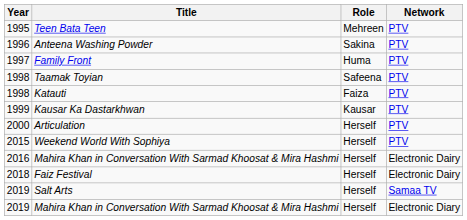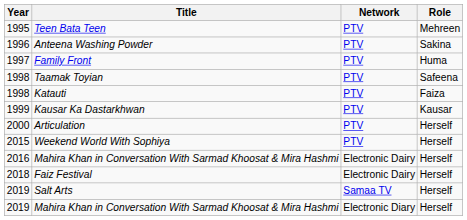 <table class="wikitable sortable plainrowheaders">
 <tr style="text-align:center;">
 <th scope="col">Year</th>
 <th scope="col">Title</th>
+<th scope="col">Network</th>
 <th scope="col">Role</th>
-<th scope="col">Network</th>
 </tr>
 <tr>
 <td>1995</td>
 <td><em><a href='#'>Teen Bata Teen</a></em></td>
+<td><a href='#'>PTV</a></td>
 <td>Mehreen</td>
-<td><a href='#'>PTV</a></td>
 </tr>
 <tr>
 <td>1996</td>
 <td><em>Anteena Washing Powder</em></td>
+<td><a href='#'>PTV</a></td>
 <td>Sakina</td>
-<td><a href='#'>PTV</a></td>
 </tr>
 <tr>
 <td>1997</td>
 <td><em><a href='#'>Family Front</a></em></td>
+<td><a href='#'>PTV</a></td>
 <td>Huma</td>
-<td><a href='#'>PTV</a></td>
 </tr>
 <tr>
 <td>1998</td>
 <td><em>Taamak Toyian</em></td>
+<td><a href='#'>PTV</a></td>
 <td>Safeena</td>
-<td><a href='#'>PTV</a></td>
 </tr>
 <tr>
 <td>1998</td>
 <td><em>Katauti</em></td>
+<td><a href='#'>PTV</a></td>
 <td>Faiza</td>
-<td><a href='#'>PTV</a></td>
 </tr>
 <tr>
 <td>1999</td>
 <td><em>Kausar Ka Dastarkhwan</em></td>
+<td><a href='#'>PTV</a></td>
 <td>Kausar</td>
-<td><a href='#'>PTV</a></td>
 </tr>
 <tr>
 <td>2000</td>
 <td><em>Articulation</em></td>
+<td><a href='#'>PTV</a></td>
 <td>Herself</td>
-<td><a href='#'>PTV</a></td>
 </tr>
 <tr>
 <td>2015</td>
 <td><em>Weekend World With Sophiya</em></td>
+<td><a href='#'>PTV</a></td>
 <td>Herself</td>
-<td><a href='#'>PTV</a></td>
 </tr>
 <tr>
 <td>2016</td>
 <td><em>Mahira Khan in Conversation With Sarmad Khoosat & Mira Hashmi</em></td>
+<td>Electronic Dairy</td>
 <td>Herself</td>
-<td>Electronic Dairy</td>
 </tr>
 <tr>
 <td>2018</td>
 <td><em>Faiz Festival</em></td>
+<td>Electronic Dairy</td>
 <td>Herself</td>
-<td>Electronic Dairy</td>
 </tr>
 <tr>
 <td>2019</td>
 <td><em>Salt Arts</em></td>
+<td><a href='#'>Samaa TV</a></td>
 <td>Herself</td>
-<td><a href='#'>Samaa TV</a></td>
 </tr>
 <tr>
 <td>2019</td>
 <td><em>Mahira Khan in Conversation With Sarmad Khoosat & Mira Hashmi</em></td>
+<td>Electronic Diary</td>
 <td>Herself</td>
-<td>Electronic Diary</td>
 </tr>
 </table>
